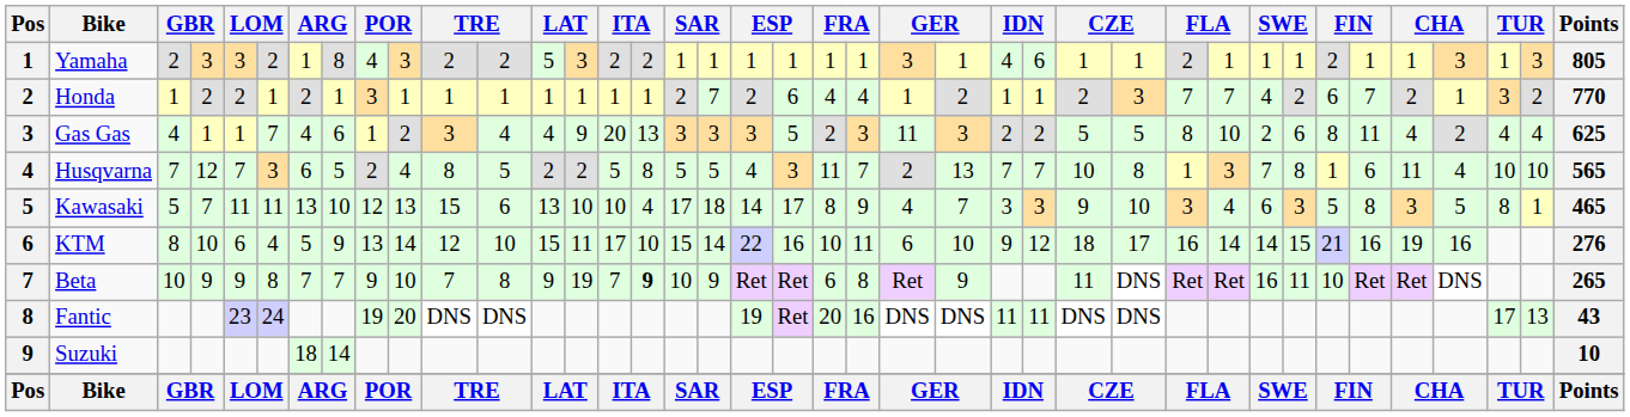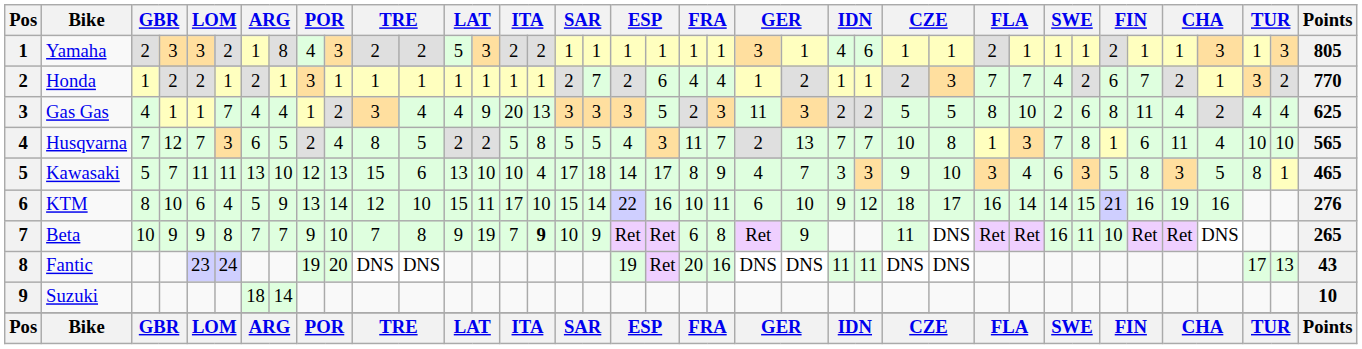 <table class="wikitable" style="font-size: 80%; text-align:center">
 <tr valign="top">
 <th valign="middle">Pos</th>
 <th valign="middle">Bike</th>
 <th colspan=2><a href='#'>GBR</a><br></th>
 <th colspan=2><a href='#'>LOM</a><br></th>
 <th colspan=2><a href='#'>ARG</a><br></th>
 <th colspan=2><a href='#'>POR</a><br></th>
 <th colspan=2><a href='#'>TRE</a><br></th>
 <th colspan=2><a href='#'>LAT</a><br></th>
 <th colspan=2><a href='#'>ITA</a><br></th>
 <th colspan=2><a href='#'>SAR</a><br></th>
 <th colspan=2><a href='#'>ESP</a><br></th>
 <th colspan=2><a href='#'>FRA</a><br></th>
 <th colspan=2><a href='#'>GER</a><br></th>
 <th colspan=2><a href='#'>IDN</a><br></th>
 <th colspan=2><a href='#'>CZE</a><br></th>
 <th colspan=2><a href='#'>FLA</a><br></th>
 <th colspan=2><a href='#'>SWE</a><br></th>
 <th colspan=2><a href='#'>FIN</a><br></th>
 <th colspan=2><a href='#'>CHA</a><br></th>
 <th colspan=2><a href='#'>TUR</a><br></th>
 <th valign="middle">Points</th>
 </tr>
 <tr>
 <th>1</th>
 <td align=left><a href='#'>Yamaha</a></td>
 <td style="background:#dfdfdf;">2</td>
 <td style="background:#ffdf9f;">3</td>
 <td style="background:#ffdf9f;">3</td>
 <td style="background:#dfdfdf;">2</td>
 <td style="background:#ffffbf;">1</td>
 <td style="background:#dfdfdf;">8</td>
 <td style="background:#dfffdf;">4</td>
 <td style="background:#ffdf9f;">3</td>
 <td style="background:#dfdfdf;">2</td>
 <td style="background:#dfdfdf;">2</td>
 <td style="background:#dfffdf;">5</td>
 <td style="background:#ffdf9f;">3</td>
 <td style="background:#dfdfdf;">2</td>
 <td style="background:#dfdfdf;">2</td>
 <td style="background:#ffffbf;">1</td>
 <td style="background:#ffffbf;">1</td>
 <td style="background:#ffffbf;">1</td>
 <td style="background:#ffffbf;">1</td>
 <td style="background:#ffffbf;">1</td>
 <td style="background:#ffffbf;">1</td>
 <td style="background:#ffdf9f;">3</td>
 <td style="background:#ffffbf;">1</td>
 <td style="background:#dfffdf;">4</td>
 <td style="background:#dfffdf;">6</td>
 <td style="background:#ffffbf;">1</td>
 <td style="background:#ffffbf;">1</td>
 <td style="background:#dfdfdf;">2</td>
 <td style="background:#ffffbf;">1</td>
 <td style="background:#ffffbf;">1</td>
 <td style="background:#ffffbf;">1</td>
 <td style="background:#dfdfdf;">2</td>
 <td style="background:#ffffbf;">1</td>
 <td style="background:#ffffbf;">1</td>
 <td style="background:#ffdf9f;">3</td>
 <td style="background:#ffffbf;">1</td>
 <td style="background:#ffdf9f;">3</td>
 <th>805</th>
 </tr>
 <tr>
 <th>2</th>
 <td align=left><a href='#'>Honda</a></td>
 <td style="background:#ffffbf;">1</td>
 <td style="background:#dfdfdf;">2</td>
 <td style="background:#dfdfdf;">2</td>
 <td style="background:#ffffbf;">1</td>
 <td style="background:#dfdfdf;">2</td>
 <td style="background:#ffffbf;">1</td>
 <td style="background:#ffdf9f;">3</td>
 <td style="background:#ffffbf;">1</td>
 <td style="background:#ffffbf;">1</td>
 <td style="background:#ffffbf;">1</td>
 <td style="background:#ffffbf;">1</td>
 <td style="background:#ffffbf;">1</td>
 <td style="background:#ffffbf;">1</td>
 <td style="background:#ffffbf;">1</td>
 <td style="background:#dfdfdf;">2</td>
 <td style="background:#dfffdf;">7</td>
 <td style="background:#dfdfdf;">2</td>
 <td style="background:#dfffdf;">6</td>
 <td style="background:#dfffdf;">4</td>
 <td style="background:#dfffdf;">4</td>
 <td style="background:#ffffbf;">1</td>
 <td style="background:#dfdfdf;">2</td>
 <td style="background:#ffffbf;">1</td>
 <td style="background:#ffffbf;">1</td>
 <td style="background:#dfdfdf;">2</td>
 <td style="background:#ffdf9f;">3</td>
 <td style="background:#dfffdf;">7</td>
 <td style="background:#dfffdf;">7</td>
 <td style="background:#dfffdf;">4</td>
 <td style="background:#dfdfdf;">2</td>
 <td style="background:#dfffdf;">6</td>
 <td style="background:#dfffdf;">7</td>
 <td style="background:#dfdfdf;">2</td>
 <td style="background:#ffffbf;">1</td>
 <td style="background:#ffdf9f;">3</td>
 <td style="background:#dfdfdf;">2</td>
 <th>770</th>
 </tr>
 <tr>
 <th>3</th>
 <td align=left><a href='#'>Gas Gas</a></td>
 <td style="background:#dfffdf;">4</td>
 <td style="background:#ffffbf;">1</td>
 <td style="background:#ffffbf;">1</td>
 <td style="background:#dfffdf;">7</td>
 <td style="background:#dfffdf;">4</td>
-<td style="background:#dfffdf;">6</td>
+<td style="background:#dfffdf;">4</td>
 <td style="background:#ffffbf;">1</td>
 <td style="background:#dfdfdf;">2</td>
 <td style="background:#ffdf9f;">3</td>
 <td style="background:#dfffdf;">4</td>
 <td style="background:#dfffdf;">4</td>
 <td style="background:#dfffdf;">9</td>
 <td style="background:#dfffdf;">20</td>
 <td style="background:#dfffdf;">13</td>
 <td style="background:#ffdf9f;">3</td>
 <td style="background:#ffdf9f;">3</td>
 <td style="background:#ffdf9f;">3</td>
 <td style="background:#dfffdf;">5</td>
 <td style="background:#dfdfdf;">2</td>
 <td style="background:#ffdf9f;">3</td>
 <td style="background:#dfffdf;">11</td>
 <td style="background:#ffdf9f;">3</td>
 <td style="background:#dfdfdf;">2</td>
 <td style="background:#dfdfdf;">2</td>
 <td style="background:#dfffdf;">5</td>
 <td style="background:#dfffdf;">5</td>
 <td style="background:#dfffdf;">8</td>
 <td style="background:#dfffdf;">10</td>
 <td style="background:#dfffdf;">2</td>
 <td style="background:#dfffdf;">6</td>
 <td style="background:#dfffdf;">8</td>
 <td style="background:#dfffdf;">11</td>
 <td style="background:#dfffdf;">4</td>
 <td style="background:#dfdfdf;">2</td>
 <td style="background:#dfffdf;">4</td>
 <td style="background:#dfffdf;">4</td>
 <th>625</th>
 </tr>
 <tr>
 <th>4</th>
 <td align=left><a href='#'>Husqvarna</a></td>
 <td style="background:#dfffdf;">7</td>
 <td style="background:#dfffdf;">12</td>
 <td style="background:#dfffdf;">7</td>
 <td style="background:#ffdf9f;">3</td>
 <td style="background:#dfffdf;">6</td>
 <td style="background:#dfffdf;">5</td>
 <td style="background:#dfdfdf;">2</td>
 <td style="background:#dfffdf;">4</td>
 <td style="background:#dfffdf;">8</td>
 <td style="background:#dfffdf;">5</td>
 <td style="background:#dfdfdf;">2</td>
 <td style="background:#dfdfdf;">2</td>
 <td style="background:#dfffdf;">5</td>
 <td style="background:#dfffdf;">8</td>
 <td style="background:#dfffdf;">5</td>
 <td style="background:#dfffdf;">5</td>
 <td style="background:#dfffdf;">4</td>
 <td style="background:#ffdf9f;">3</td>
 <td style="background:#dfffdf;">11</td>
 <td style="background:#dfffdf;">7</td>
 <td style="background:#dfdfdf;">2</td>
 <td style="background:#dfffdf;">13</td>
 <td style="background:#dfffdf;">7</td>
 <td style="background:#dfffdf;">7</td>
 <td style="background:#dfffdf;">10</td>
 <td style="background:#dfffdf;">8</td>
 <td style="background:#ffffbf;">1</td>
 <td style="background:#ffdf9f;">3</td>
 <td style="background:#dfffdf;">7</td>
 <td style="background:#dfffdf;">8</td>
 <td style="background:#ffffbf;">1</td>
 <td style="background:#dfffdf;">6</td>
 <td style="background:#dfffdf;">11</td>
 <td style="background:#dfffdf;">4</td>
 <td style="background:#dfffdf;">10</td>
 <td style="background:#dfffdf;">10</td>
 <th>565</th>
 </tr>
 <tr>
 <th>5</th>
 <td align=left><a href='#'>Kawasaki</a></td>
 <td style="background:#dfffdf;">5</td>
 <td style="background:#dfffdf;">7</td>
 <td style="background:#dfffdf;">11</td>
 <td style="background:#dfffdf;">11</td>
 <td style="background:#dfffdf;">13</td>
 <td style="background:#dfffdf;">10</td>
 <td style="background:#dfffdf;">12</td>
 <td style="background:#dfffdf;">13</td>
 <td style="background:#dfffdf;">15</td>
 <td style="background:#dfffdf;">6</td>
 <td style="background:#dfffdf;">13</td>
 <td style="background:#dfffdf;">10</td>
 <td style="background:#dfffdf;">10</td>
 <td style="background:#dfffdf;">4</td>
 <td style="background:#dfffdf;">17</td>
 <td style="background:#dfffdf;">18</td>
 <td style="background:#dfffdf;">14</td>
 <td style="background:#dfffdf;">17</td>
 <td style="background:#dfffdf;">8</td>
 <td style="background:#dfffdf;">9</td>
 <td style="background:#dfffdf;">4</td>
 <td style="background:#dfffdf;">7</td>
 <td style="background:#dfffdf;">3</td>
 <td style="background:#ffdf9f;">3</td>
 <td style="background:#dfffdf;">9</td>
 <td style="background:#dfffdf;">10</td>
 <td style="background:#ffdf9f;">3</td>
 <td style="background:#dfffdf;">4</td>
 <td style="background:#dfffdf;">6</td>
 <td style="background:#ffdf9f;">3</td>
 <td style="background:#dfffdf;">5</td>
 <td style="background:#dfffdf;">8</td>
 <td style="background:#ffdf9f;">3</td>
 <td style="background:#dfffdf;">5</td>
 <td style="background:#dfffdf;">8</td>
 <td style="background:#ffffbf;">1</td>
 <th>465</th>
 </tr>
 <tr>
 <th>6</th>
 <td align=left><a href='#'>KTM</a></td>
 <td style="background:#dfffdf;">8</td>
 <td style="background:#dfffdf;">10</td>
 <td style="background:#dfffdf;">6</td>
 <td style="background:#dfffdf;">4</td>
 <td style="background:#dfffdf;">5</td>
 <td style="background:#dfffdf;">9</td>
 <td style="background:#dfffdf;">13</td>
 <td style="background:#dfffdf;">14</td>
 <td style="background:#dfffdf;">12</td>
 <td style="background:#dfffdf;">10</td>
 <td style="background:#dfffdf;">15</td>
 <td style="background:#dfffdf;">11</td>
 <td style="background:#dfffdf;">17</td>
 <td style="background:#dfffdf;">10</td>
 <td style="background:#dfffdf;">15</td>
 <td style="background:#dfffdf;">14</td>
 <td style="background:#cfcfff;">22</td>
 <td style="background:#dfffdf;">16</td>
 <td style="background:#dfffdf;">10</td>
 <td style="background:#dfffdf;">11</td>
 <td style="background:#dfffdf;">6</td>
 <td style="background:#dfffdf;">10</td>
 <td style="background:#dfffdf;">9</td>
 <td style="background:#dfffdf;">12</td>
 <td style="background:#dfffdf;">18</td>
 <td style="background:#dfffdf;">17</td>
 <td style="background:#dfffdf;">16</td>
 <td style="background:#dfffdf;">14</td>
 <td style="background:#dfffdf;">14</td>
 <td style="background:#dfffdf;">15</td>
 <td style="background:#cfcfff;">21</td>
 <td style="background:#dfffdf;">16</td>
 <td style="background:#dfffdf;">19</td>
 <td style="background:#dfffdf;">16</td>
 <td></td>
 <td></td>
 <th>276</th>
 </tr>
 <tr>
 <th>7</th>
 <td align=left><a href='#'>Beta</a></td>
 <td style="background:#dfffdf;">10</td>
 <td style="background:#dfffdf;">9</td>
 <td style="background:#dfffdf;">9</td>
 <td style="background:#dfffdf;">8</td>
 <td style="background:#dfffdf;">7</td>
 <td style="background:#dfffdf;">7</td>
 <td style="background:#dfffdf;">9</td>
 <td style="background:#dfffdf;">10</td>
 <td style="background:#dfffdf;">7</td>
 <td style="background:#dfffdf;">8</td>
 <td style="background:#dfffdf;">9</td>
 <td style="background:#dfffdf;">19</td>
 <td style="background:#dfffdf;">7</td>
 <td style="background:#dfffdf;"><strong>9</strong></td>
 <td style="background:#dfffdf;">10</td>
 <td style="background:#dfffdf;">9</td>
 <td style="background:#efcfff;">Ret</td>
 <td style="background:#efcfff;">Ret</td>
 <td style="background:#dfffdf;">6</td>
 <td style="background:#dfffdf;">8</td>
 <td style="background:#efcfff;">Ret</td>
 <td style="background:#dfffdf;">9</td>
 <td></td>
 <td></td>
 <td style="background:#dfffdf;">11</td>
 <td style="background:#ffffff;">DNS</td>
 <td style="background:#efcfff;">Ret</td>
 <td style="background:#efcfff;">Ret</td>
 <td style="background:#dfffdf;">16</td>
 <td style="background:#dfffdf;">11</td>
 <td style="background:#dfffdf;">10</td>
 <td style="background:#efcfff;">Ret</td>
 <td style="background:#efcfff;">Ret</td>
 <td style="background:#ffffff;">DNS</td>
 <td></td>
 <td></td>
 <th>265</th>
 </tr>
 <tr>
 <th>8</th>
 <td align=left><a href='#'>Fantic</a></td>
 <td></td>
 <td></td>
 <td style="background:#cfcfff;">23</td>
 <td style="background:#cfcfff;">24</td>
 <td></td>
 <td></td>
 <td style="background:#dfffdf;">19</td>
 <td style="background:#dfffdf;">20</td>
 <td style="background:#ffffff;">DNS</td>
 <td style="background:#ffffff;">DNS</td>
 <td></td>
 <td></td>
 <td></td>
 <td></td>
 <td></td>
 <td></td>
 <td style="background:#dfffdf;">19</td>
 <td style="background:#efcfff;">Ret</td>
 <td style="background:#dfffdf;">20</td>
 <td style="background:#dfffdf;">16</td>
 <td style="background:#ffffff;">DNS</td>
 <td style="background:#ffffff;">DNS</td>
 <td style="background:#dfffdf;">11</td>
 <td style="background:#dfffdf;">11</td>
 <td style="background:#ffffff;">DNS</td>
 <td style="background:#ffffff;">DNS</td>
 <td></td>
 <td></td>
 <td></td>
 <td></td>
 <td></td>
 <td></td>
 <td></td>
 <td></td>
 <td style="background:#dfffdf;">17</td>
 <td style="background:#dfffdf;">13</td>
 <th>43</th>
 </tr>
 <tr>
 <th>9</th>
 <td align=left><a href='#'>Suzuki</a></td>
 <td></td>
 <td></td>
 <td></td>
 <td></td>
 <td style="background:#dfffdf;">18</td>
 <td style="background:#dfffdf;">14</td>
 <td></td>
 <td></td>
 <td></td>
 <td></td>
 <td></td>
 <td></td>
 <td></td>
 <td></td>
 <td></td>
 <td></td>
 <td></td>
 <td></td>
 <td></td>
 <td></td>
 <td></td>
 <td></td>
 <td></td>
 <td></td>
 <td></td>
 <td></td>
 <td></td>
 <td></td>
 <td></td>
 <td></td>
 <td></td>
 <td></td>
 <td></td>
 <td></td>
 <td></td>
 <td></td>
 <th>10</th>
 </tr>
 <tr>
 </tr>
 <tr valign="top">
 <th valign="middle">Pos</th>
 <th valign="middle">Bike</th>
 <th colspan=2><a href='#'>GBR</a><br></th>
 <th colspan=2><a href='#'>LOM</a><br></th>
 <th colspan=2><a href='#'>ARG</a><br></th>
 <th colspan=2><a href='#'>POR</a><br></th>
 <th colspan=2><a href='#'>TRE</a><br></th>
 <th colspan=2><a href='#'>LAT</a><br></th>
 <th colspan=2><a href='#'>ITA</a><br></th>
 <th colspan=2><a href='#'>SAR</a><br></th>
 <th colspan=2><a href='#'>ESP</a><br></th>
 <th colspan=2><a href='#'>FRA</a><br></th>
 <th colspan=2><a href='#'>GER</a><br></th>
 <th colspan=2><a href='#'>IDN</a><br></th>
 <th colspan=2><a href='#'>CZE</a><br></th>
 <th colspan=2><a href='#'>FLA</a><br></th>
 <th colspan=2><a href='#'>SWE</a><br></th>
 <th colspan=2><a href='#'>FIN</a><br></th>
 <th colspan=2><a href='#'>CHA</a><br></th>
 <th colspan=2><a href='#'>TUR</a><br></th>
 <th valign="middle">Points</th>
 </tr>
 </table>
